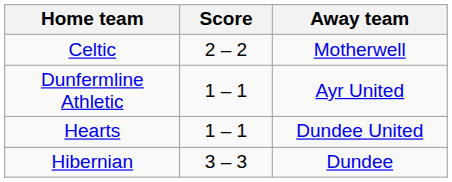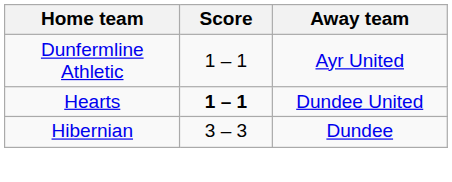 <table class="wikitable" style="text-align: center">
 <tr>
 <th width=140>Home team</th>
 <th width=70>Score</th>
 <th width=140>Away team</th>
-</tr>
-<tr>
-<td><a href='#'>Celtic</a></td>
-<td>2 – 2</td>
-<td><a href='#'>Motherwell</a></td>
 </tr>
 <tr>
 <td><a href='#'>Dunfermline Athletic</a></td>
 <td>1 – 1</td>
 <td><a href='#'>Ayr United</a></td>
 </tr>
 <tr>
 <td><a href='#'>Hearts</a></td>
-<td>1 – 1</td>
+<td><strong>1 – 1</strong></td>
 <td><a href='#'>Dundee United</a></td>
 </tr>
 <tr>
 <td><a href='#'>Hibernian</a></td>
 <td>3 – 3</td>
 <td><a href='#'>Dundee</a></td>
 </tr>
 </table>
